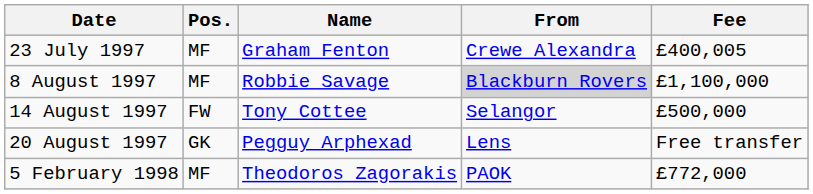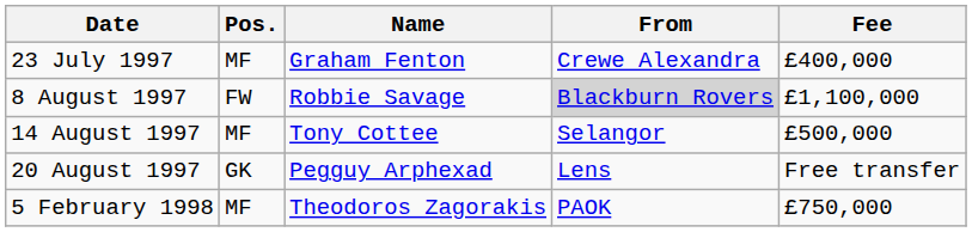 <table class="wikitable">
 <tr>
 <th>Date</th>
 <th>Pos.</th>
 <th>Name</th>
 <th>From</th>
 <th>Fee</th>
 </tr>
 <tr>
 <td>23 July 1997</td>
 <td>MF</td>
 <td> <a href='#'>Graham Fenton</a></td>
 <td><a href='#'>Crewe Alexandra</a></td>
-<td>£400,005</td>
+<td>£400,000</td>
 </tr>
 <tr>
 <td>8 August 1997</td>
-<td>MF</td>
+<td>FW</td>
 <td> <a href='#'>Robbie Savage</a></td>
 <td style="background: lightgrey;"><a href='#'>Blackburn Rovers</a></td>
 <td>£1,100,000</td>
 </tr>
 <tr>
 <td>14 August 1997</td>
-<td>FW</td>
+<td>MF</td>
 <td> <a href='#'>Tony Cottee</a></td>
 <td><a href='#'>Selangor</a></td>
 <td>£500,000</td>
 </tr>
 <tr>
 <td>20 August 1997</td>
 <td>GK</td>
 <td> <a href='#'>Pegguy Arphexad</a></td>
 <td><a href='#'>Lens</a></td>
 <td>Free transfer</td>
 </tr>
 <tr>
 <td>5 February 1998</td>
 <td>MF</td>
 <td> <a href='#'>Theodoros Zagorakis</a></td>
 <td><a href='#'>PAOK</a></td>
-<td>£772,000</td>
+<td>£750,000</td>
 </tr>
 </table>
